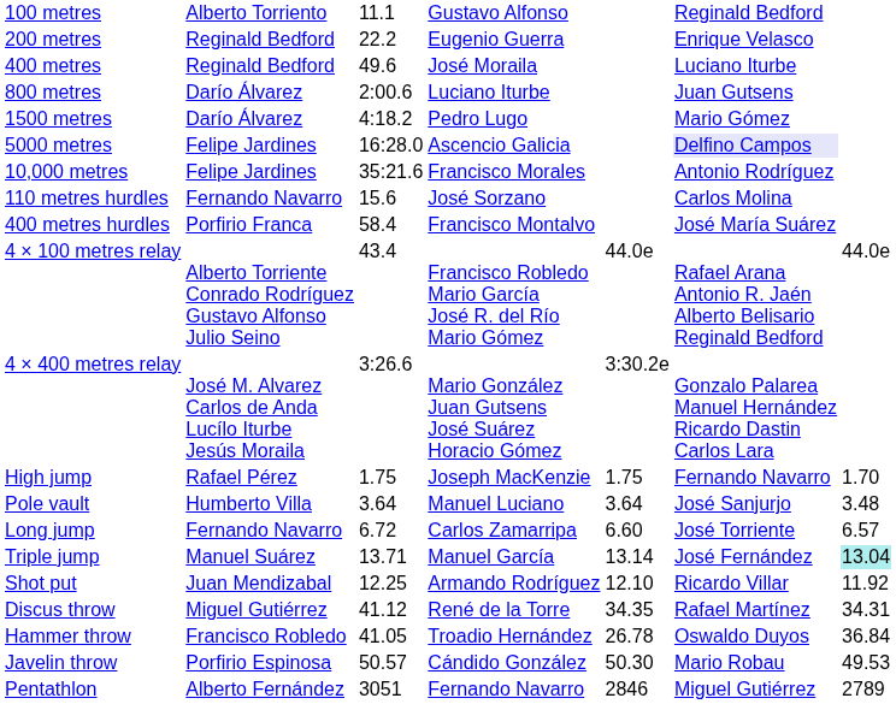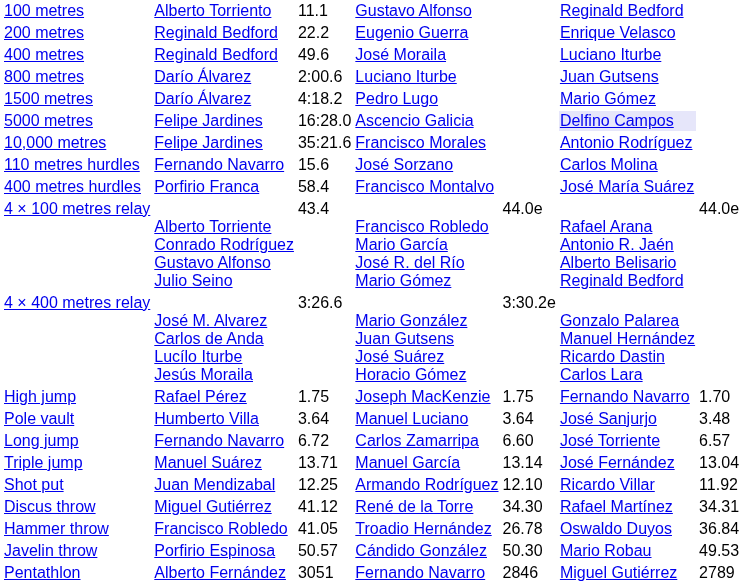 <table>
 <tr>
 <td><a href='#'>100 metres</a></td>
 <td><a href='#'>Alberto Torriento</a><br> </td>
 <td>11.1</td>
 <td><a href='#'>Gustavo Alfonso</a><br> </td>
 <td></td>
 <td><a href='#'>Reginald Bedford</a><br> </td>
 <td></td>
 </tr>
 <tr>
 <td><a href='#'>200 metres</a></td>
 <td><a href='#'>Reginald Bedford</a><br> </td>
 <td>22.2</td>
 <td><a href='#'>Eugenio Guerra</a><br> </td>
 <td></td>
 <td><a href='#'>Enrique Velasco</a><br> </td>
 <td></td>
 </tr>
 <tr>
 <td><a href='#'>400 metres</a></td>
 <td><a href='#'>Reginald Bedford</a><br> </td>
 <td>49.6</td>
 <td><a href='#'>José Moraila</a><br> </td>
 <td></td>
 <td><a href='#'>Luciano Iturbe</a><br> </td>
 <td></td>
 </tr>
 <tr>
 <td><a href='#'>800 metres</a></td>
 <td><a href='#'>Darío Álvarez</a><br> </td>
 <td>2:00.6</td>
 <td><a href='#'>Luciano Iturbe</a><br> </td>
 <td></td>
 <td><a href='#'>Juan Gutsens</a><br> </td>
 <td></td>
 </tr>
 <tr>
 <td><a href='#'>1500 metres</a></td>
 <td><a href='#'>Darío Álvarez</a><br> </td>
 <td>4:18.2</td>
 <td><a href='#'>Pedro Lugo</a><br> </td>
 <td></td>
 <td><a href='#'>Mario Gómez</a><br> </td>
 <td></td>
 </tr>
 <tr>
 <td><a href='#'>5000 metres</a></td>
 <td><a href='#'>Felipe Jardines</a><br> </td>
 <td>16:28.0</td>
 <td><a href='#'>Ascencio Galicia</a><br> </td>
 <td></td>
 <td style="background: lavender;"><a href='#'>Delfino Campos</a><br> </td>
 <td></td>
 </tr>
 <tr>
 <td><a href='#'>10,000 metres</a></td>
 <td><a href='#'>Felipe Jardines</a><br> </td>
 <td>35:21.6</td>
 <td><a href='#'>Francisco Morales</a><br> </td>
 <td></td>
 <td><a href='#'>Antonio Rodríguez</a><br> </td>
 <td></td>
 </tr>
 <tr>
 <td><a href='#'>110 metres hurdles</a></td>
 <td><a href='#'>Fernando Navarro</a><br> </td>
 <td>15.6</td>
 <td><a href='#'>José Sorzano</a><br> </td>
 <td></td>
 <td><a href='#'>Carlos Molina</a><br> </td>
 <td></td>
 </tr>
 <tr>
 <td><a href='#'>400 metres hurdles</a></td>
 <td><a href='#'>Porfirio Franca</a><br> </td>
 <td>58.4</td>
 <td><a href='#'>Francisco Montalvo</a><br> </td>
 <td></td>
 <td><a href='#'>José María Suárez</a><br> </td>
 <td></td>
 </tr>
 <tr style="vertical-align:top;">
 <td><a href='#'>4 × 100 metres relay</a></td>
 <td><br> <a href='#'>Alberto Torriente</a><br> <a href='#'>Conrado Rodríguez</a><br> <a href='#'>Gustavo Alfonso</a><br> <a href='#'>Julio Seino</a></td>
 <td>43.4</td>
 <td><br> <a href='#'>Francisco Robledo</a><br> <a href='#'>Mario García</a><br> <a href='#'>José R. del Río</a><br> <a href='#'>Mario Gómez</a></td>
 <td>44.0e</td>
 <td><br> <a href='#'>Rafael Arana</a><br> <a href='#'>Antonio R. Jaén</a><br> <a href='#'>Alberto Belisario</a><br> <a href='#'>Reginald Bedford</a></td>
 <td>44.0e</td>
 </tr>
 <tr style="vertical-align:top;">
 <td><a href='#'>4 × 400 metres relay</a></td>
 <td><br> <a href='#'>José M. Alvarez</a><br> <a href='#'>Carlos de Anda</a><br> <a href='#'>Lucílo Iturbe</a><br> <a href='#'>Jesús Moraila</a></td>
 <td>3:26.6</td>
 <td><br> <a href='#'>Mario González</a><br> <a href='#'>Juan Gutsens</a><br> <a href='#'>José Suárez</a><br> <a href='#'>Horacio Gómez</a></td>
 <td>3:30.2e</td>
 <td><br> <a href='#'>Gonzalo Palarea</a><br> <a href='#'>Manuel Hernández</a><br> <a href='#'>Ricardo Dastin</a><br> <a href='#'>Carlos Lara</a></td>
 <td></td>
 </tr>
 <tr>
 <td><a href='#'>High jump</a></td>
 <td><a href='#'>Rafael Pérez</a><br> </td>
 <td>1.75</td>
 <td><a href='#'>Joseph MacKenzie</a><br> </td>
 <td>1.75</td>
 <td><a href='#'>Fernando Navarro</a><br> </td>
 <td>1.70</td>
 </tr>
 <tr>
 <td><a href='#'>Pole vault</a></td>
 <td><a href='#'>Humberto Villa</a><br> </td>
 <td>3.64</td>
 <td><a href='#'>Manuel Luciano</a><br> </td>
 <td>3.64</td>
 <td><a href='#'>José Sanjurjo</a><br> </td>
 <td>3.48</td>
 </tr>
 <tr>
 <td><a href='#'>Long jump</a></td>
 <td><a href='#'>Fernando Navarro</a><br> </td>
 <td>6.72</td>
 <td><a href='#'>Carlos Zamarripa</a><br> </td>
 <td>6.60</td>
 <td><a href='#'>José Torriente</a><br> </td>
 <td>6.57</td>
 </tr>
 <tr>
 <td><a href='#'>Triple jump</a></td>
 <td><a href='#'>Manuel Suárez</a><br> </td>
 <td>13.71</td>
 <td><a href='#'>Manuel García</a><br> </td>
 <td>13.14</td>
 <td><a href='#'>José Fernández</a><br> </td>
-<td style="background: paleturquoise;">13.04</td>
+<td>13.04</td>
 </tr>
 <tr>
 <td><a href='#'>Shot put</a></td>
 <td><a href='#'>Juan Mendizabal</a><br> </td>
 <td>12.25</td>
 <td><a href='#'>Armando Rodríguez</a><br> </td>
 <td>12.10</td>
 <td><a href='#'>Ricardo Villar</a><br> </td>
 <td>11.92</td>
 </tr>
 <tr>
 <td><a href='#'>Discus throw</a></td>
 <td><a href='#'>Miguel Gutiérrez</a><br> </td>
 <td>41.12</td>
 <td><a href='#'>René de la Torre</a><br> </td>
-<td>34.35</td>
+<td>34.30</td>
 <td><a href='#'>Rafael Martínez</a><br> </td>
 <td>34.31</td>
 </tr>
 <tr>
 <td><a href='#'>Hammer throw</a></td>
 <td><a href='#'>Francisco Robledo</a><br> </td>
 <td>41.05</td>
 <td><a href='#'>Troadio Hernández</a><br> </td>
 <td>26.78</td>
 <td><a href='#'>Oswaldo Duyos</a><br> </td>
 <td>36.84</td>
 </tr>
 <tr>
 <td><a href='#'>Javelin throw</a></td>
 <td><a href='#'>Porfirio Espinosa</a><br> </td>
 <td>50.57</td>
 <td><a href='#'>Cándido González</a><br> </td>
 <td>50.30</td>
 <td><a href='#'>Mario Robau</a><br> </td>
 <td>49.53</td>
 </tr>
 <tr>
 <td><a href='#'>Pentathlon</a></td>
 <td><a href='#'>Alberto Fernández</a><br> </td>
 <td>3051</td>
 <td><a href='#'>Fernando Navarro</a><br> </td>
 <td>2846</td>
 <td><a href='#'>Miguel Gutiérrez</a><br> </td>
 <td>2789</td>
 </tr>
 </table>
